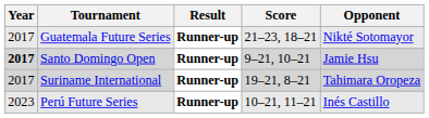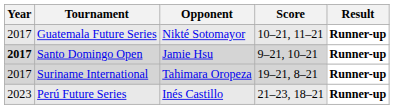 <table class="sortable wikitable" style="font-size: 90%;">
 <tr>
 <th>Year</th>
 <th>Tournament</th>
+<th>Opponent</th>
+<th>Score</th>
 <th>Result</th>
-<th>Score</th>
-<th>Opponent</th>
 </tr>
 <tr style="background:#E9E9E9">
 <td align="center">2017</td>
 <td align="left"><a href='#'>Guatemala Future Series</a></td>
+<td align="left"> <a href='#'>Nikté Sotomayor</a></td>
+<td align="left">10–21, 11–21</td>
 <td style="text-align:left; background:white"> <strong>Runner-up</strong></td>
-<td align="left">21–23, 18–21</td>
-<td align="left"> <a href='#'>Nikté Sotomayor</a></td>
 </tr>
 <tr style="background:#D5D5D5">
 <td align="center"><strong>2017</strong></td>
 <td align="left"><a href='#'>Santo Domingo Open</a></td>
+<td align="left"> <a href='#'>Jamie Hsu</a></td>
+<td align="left">9–21, 10–21</td>
 <td style="text-align:left; background:white"> <strong>Runner-up</strong></td>
-<td align="left">9–21, 10–21</td>
-<td align="left"> <a href='#'>Jamie Hsu</a></td>
 </tr>
 <tr style="background:#D5D5D5">
 <td align="center">2017</td>
 <td align="left"><a href='#'>Suriname International</a></td>
+<td align="left"> <a href='#'>Tahimara Oropeza</a></td>
+<td align="left">19–21, 8–21</td>
 <td style="text-align:left; background:white"> <strong>Runner-up</strong></td>
-<td align="left">19–21, 8–21</td>
-<td align="left"> <a href='#'>Tahimara Oropeza</a></td>
 </tr>
 <tr style="background:#E9E9E9">
 <td align="center">2023</td>
 <td align="left"><a href='#'>Perú Future Series</a></td>
+<td align="left"> <a href='#'>Inés Castillo</a></td>
+<td align="left">21–23, 18–21</td>
 <td style="text-align:left; background:white"> <strong>Runner-up</strong></td>
-<td align="left">10–21, 11–21</td>
-<td align="left"> <a href='#'>Inés Castillo</a></td>
 </tr>
 </table>
